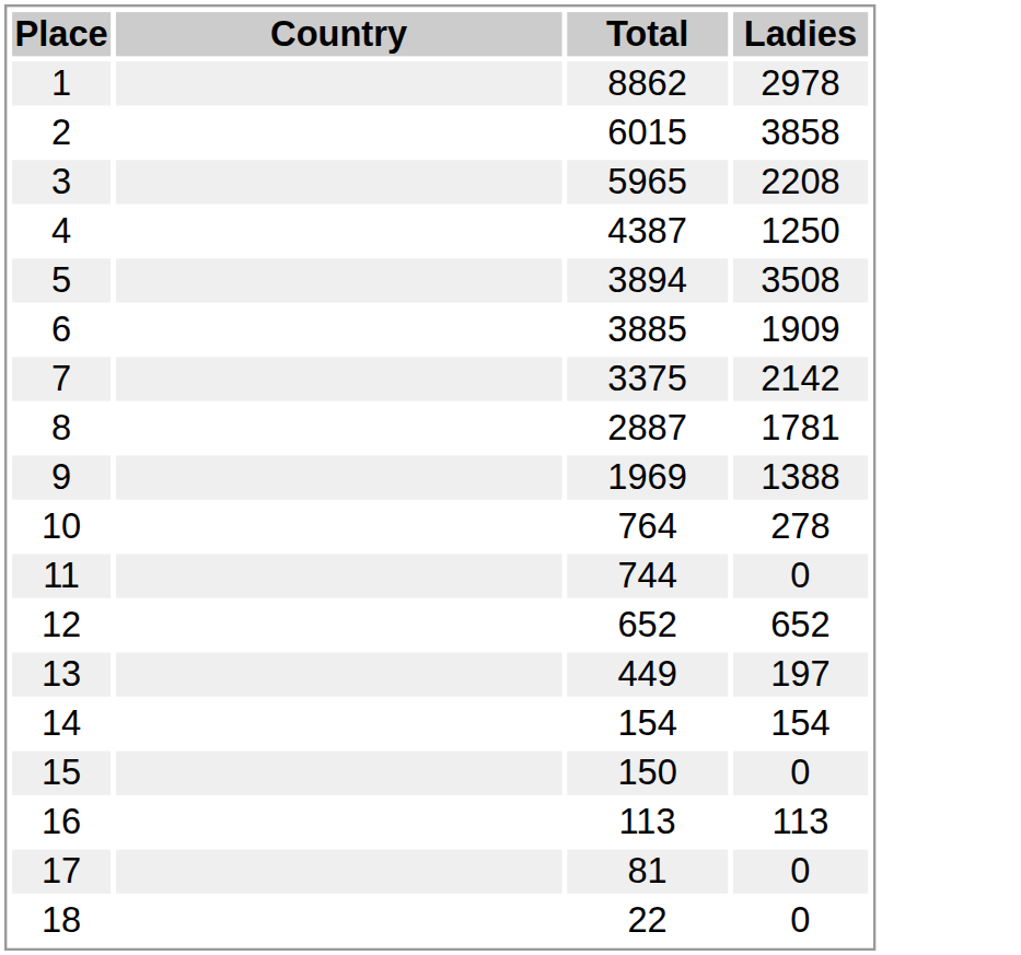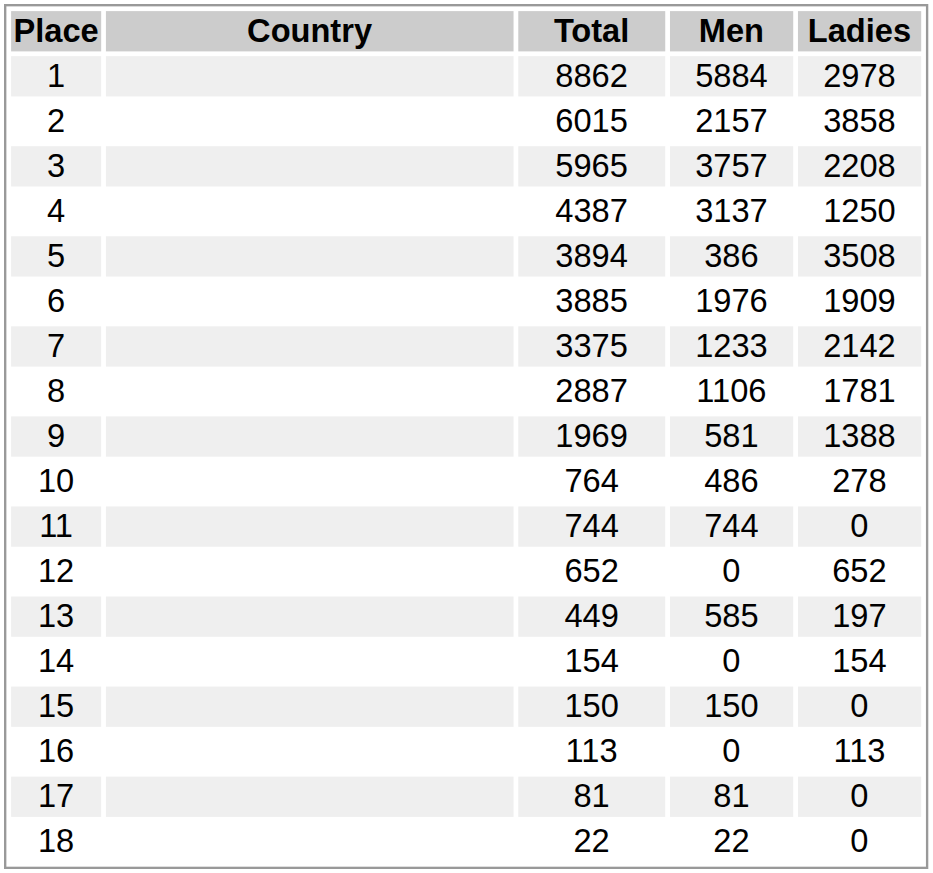 <table border="0" style="border: 1px solid #999; background-color:#FFFFFF; text-align:center; font-size:86%; line-height:15px;">
 <tr align="center" bgcolor="#CCCCCC">
 <th width=35>Place</th>
 <th width=170>Country</th>
 <th width=60>Total</th>
+<th width=50>Men</th>
 <th width=50>Ladies</th>
 </tr>
 <tr bgcolor="#EFEFEF">
 <td>1</td>
 <td align="left"></td>
 <td>8862</td>
+<td>5884</td>
 <td>2978</td>
 </tr>
 <tr>
 <td>2</td>
 <td align="left"></td>
 <td>6015</td>
+<td>2157</td>
 <td>3858</td>
 </tr>
 <tr bgcolor="#EFEFEF">
 <td>3</td>
 <td align="left"></td>
 <td>5965</td>
+<td>3757</td>
 <td>2208</td>
 </tr>
 <tr>
 <td>4</td>
 <td align="left"></td>
 <td>4387</td>
+<td>3137</td>
 <td>1250</td>
 </tr>
 <tr bgcolor="#EFEFEF">
 <td>5</td>
 <td align="left"></td>
 <td>3894</td>
+<td>386</td>
 <td>3508</td>
 </tr>
 <tr>
 <td>6</td>
 <td align="left"></td>
 <td>3885</td>
+<td>1976</td>
 <td>1909</td>
 </tr>
 <tr bgcolor="#EFEFEF">
 <td>7</td>
 <td align="left"></td>
 <td>3375</td>
+<td>1233</td>
 <td>2142</td>
 </tr>
 <tr>
 <td>8</td>
 <td align="left"></td>
 <td>2887</td>
+<td>1106</td>
 <td>1781</td>
 </tr>
 <tr bgcolor="#EFEFEF">
 <td>9</td>
 <td align="left"></td>
 <td>1969</td>
+<td>581</td>
 <td>1388</td>
 </tr>
 <tr>
 <td>10</td>
 <td align="left"></td>
 <td>764</td>
+<td>486</td>
 <td>278</td>
 </tr>
 <tr bgcolor="#EFEFEF">
 <td>11</td>
 <td align="left"></td>
+<td>744</td>
 <td>744</td>
 <td>0</td>
 </tr>
 <tr>
 <td>12</td>
 <td align="left"></td>
 <td>652</td>
+<td>0</td>
 <td>652</td>
 </tr>
 <tr bgcolor="#EFEFEF">
 <td>13</td>
 <td align="left"></td>
 <td>449</td>
+<td>585</td>
 <td>197</td>
 </tr>
 <tr>
 <td>14</td>
 <td align="left"></td>
 <td>154</td>
+<td>0</td>
 <td>154</td>
 </tr>
 <tr bgcolor="#EFEFEF">
 <td>15</td>
 <td align="left"></td>
+<td>150</td>
 <td>150</td>
 <td>0</td>
 </tr>
 <tr>
 <td>16</td>
 <td align="left"></td>
 <td>113</td>
+<td>0</td>
 <td>113</td>
 </tr>
 <tr bgcolor="#EFEFEF">
 <td>17</td>
 <td align="left"></td>
+<td>81</td>
 <td>81</td>
 <td>0</td>
 </tr>
 <tr>
 <td>18</td>
 <td align="left"></td>
 <td>22</td>
+<td>22</td>
 <td>0</td>
 </tr>
 </table>
